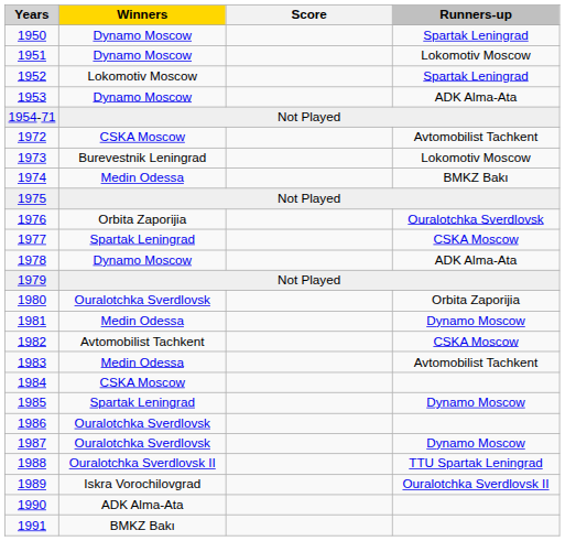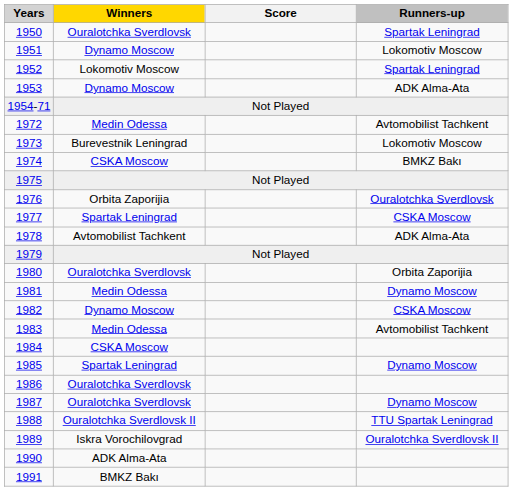 <table class="wikitable">
 <tr>
 <th width=60; style="background:#d3d3d3">Years</th>
 <th width=200; style="background:gold"><strong>Winners</strong> </th>
 <th width=200>Score</th>
 <th width=200; style="background:silver">Runners-up</th>
 </tr>
 <tr align=center>
 <td><a href='#'>1950</a></td>
-<td><a href='#'>Dynamo Moscow</a></td>
+<td><a href='#'>Ouralotchka Sverdlovsk</a></td>
 <td></td>
 <td><a href='#'>Spartak Leningrad</a></td>
 </tr>
 <tr align=center>
 <td><a href='#'>1951</a></td>
 <td><a href='#'>Dynamo Moscow</a></td>
 <td></td>
 <td>Lokomotiv Moscow</td>
 </tr>
 <tr align=center>
 <td><a href='#'>1952</a></td>
 <td>Lokomotiv Moscow</td>
 <td></td>
 <td><a href='#'>Spartak Leningrad</a></td>
 </tr>
 <tr align=center>
 <td><a href='#'>1953</a></td>
 <td><a href='#'>Dynamo Moscow</a></td>
 <td></td>
 <td>ADK Alma-Ata</td>
 </tr>
 <tr align=center bgcolor="efefef">
 <td><a href='#'>1954</a>-<a href='#'>71</a></td>
 <td colspan="3" align="center">Not Played</td>
 </tr>
 <tr align=center>
 <td><a href='#'>1972</a></td>
-<td><a href='#'>CSKA Moscow</a></td>
+<td><a href='#'>Medin Odessa</a></td>
 <td></td>
 <td>Avtomobilist Tachkent</td>
 </tr>
 <tr align=center>
 <td><a href='#'>1973</a></td>
 <td>Burevestnik Leningrad</td>
 <td></td>
 <td>Lokomotiv Moscow</td>
 </tr>
 <tr align=center>
 <td><a href='#'>1974</a></td>
-<td><a href='#'>Medin Odessa</a></td>
+<td><a href='#'>CSKA Moscow</a></td>
 <td></td>
 <td>BMKZ Bakı</td>
 </tr>
 <tr align=center bgcolor="efefef">
 <td><a href='#'>1975</a></td>
 <td colspan="3" align="center">Not Played</td>
 </tr>
 <tr align=center>
 <td><a href='#'>1976</a></td>
 <td>Orbita Zaporijia</td>
 <td></td>
 <td><a href='#'>Ouralotchka Sverdlovsk</a></td>
 </tr>
 <tr align=center>
 <td><a href='#'>1977</a></td>
 <td><a href='#'>Spartak Leningrad</a></td>
 <td></td>
 <td><a href='#'>CSKA Moscow</a></td>
 </tr>
 <tr align=center>
 <td><a href='#'>1978</a></td>
-<td><a href='#'>Dynamo Moscow</a></td>
+<td>Avtomobilist Tachkent</td>
 <td></td>
 <td>ADK Alma-Ata</td>
 </tr>
 <tr align=center bgcolor="efefef">
 <td><a href='#'>1979</a></td>
 <td colspan="3" align="center">Not Played</td>
 </tr>
 <tr align=center>
 <td><a href='#'>1980</a></td>
 <td><a href='#'>Ouralotchka Sverdlovsk</a></td>
 <td></td>
 <td>Orbita Zaporijia</td>
 </tr>
 <tr align=center>
 <td><a href='#'>1981</a></td>
 <td><a href='#'>Medin Odessa</a></td>
 <td></td>
 <td><a href='#'>Dynamo Moscow</a></td>
 </tr>
 <tr align=center>
 <td><a href='#'>1982</a></td>
-<td>Avtomobilist Tachkent</td>
+<td><a href='#'>Dynamo Moscow</a></td>
 <td></td>
 <td><a href='#'>CSKA Moscow</a></td>
 </tr>
 <tr align=center>
 <td><a href='#'>1983</a></td>
 <td><a href='#'>Medin Odessa</a></td>
 <td></td>
 <td>Avtomobilist Tachkent</td>
 </tr>
 <tr align=center>
 <td><a href='#'>1984</a></td>
 <td><a href='#'>CSKA Moscow</a></td>
 <td></td>
 <td></td>
 </tr>
 <tr align=center>
 <td><a href='#'>1985</a></td>
 <td><a href='#'>Spartak Leningrad</a></td>
 <td></td>
 <td><a href='#'>Dynamo Moscow</a></td>
 </tr>
 <tr align=center>
 <td><a href='#'>1986</a></td>
 <td><a href='#'>Ouralotchka Sverdlovsk</a></td>
 <td></td>
 <td></td>
 </tr>
 <tr align=center>
 <td><a href='#'>1987</a></td>
 <td><a href='#'>Ouralotchka Sverdlovsk</a></td>
 <td></td>
 <td><a href='#'>Dynamo Moscow</a></td>
 </tr>
 <tr align=center>
 <td><a href='#'>1988</a></td>
 <td><a href='#'>Ouralotchka Sverdlovsk II</a></td>
 <td></td>
 <td><a href='#'>TTU Spartak Leningrad</a></td>
 </tr>
 <tr align=center>
 <td><a href='#'>1989</a></td>
 <td>Iskra Vorochilovgrad</td>
 <td></td>
 <td><a href='#'>Ouralotchka Sverdlovsk II</a></td>
 </tr>
 <tr align=center>
 <td><a href='#'>1990</a></td>
 <td>ADK Alma-Ata</td>
 <td></td>
 <td></td>
 </tr>
 <tr align=center>
 <td><a href='#'>1991</a></td>
 <td>BMKZ Bakı</td>
 <td></td>
 <td></td>
 </tr>
 </table>
